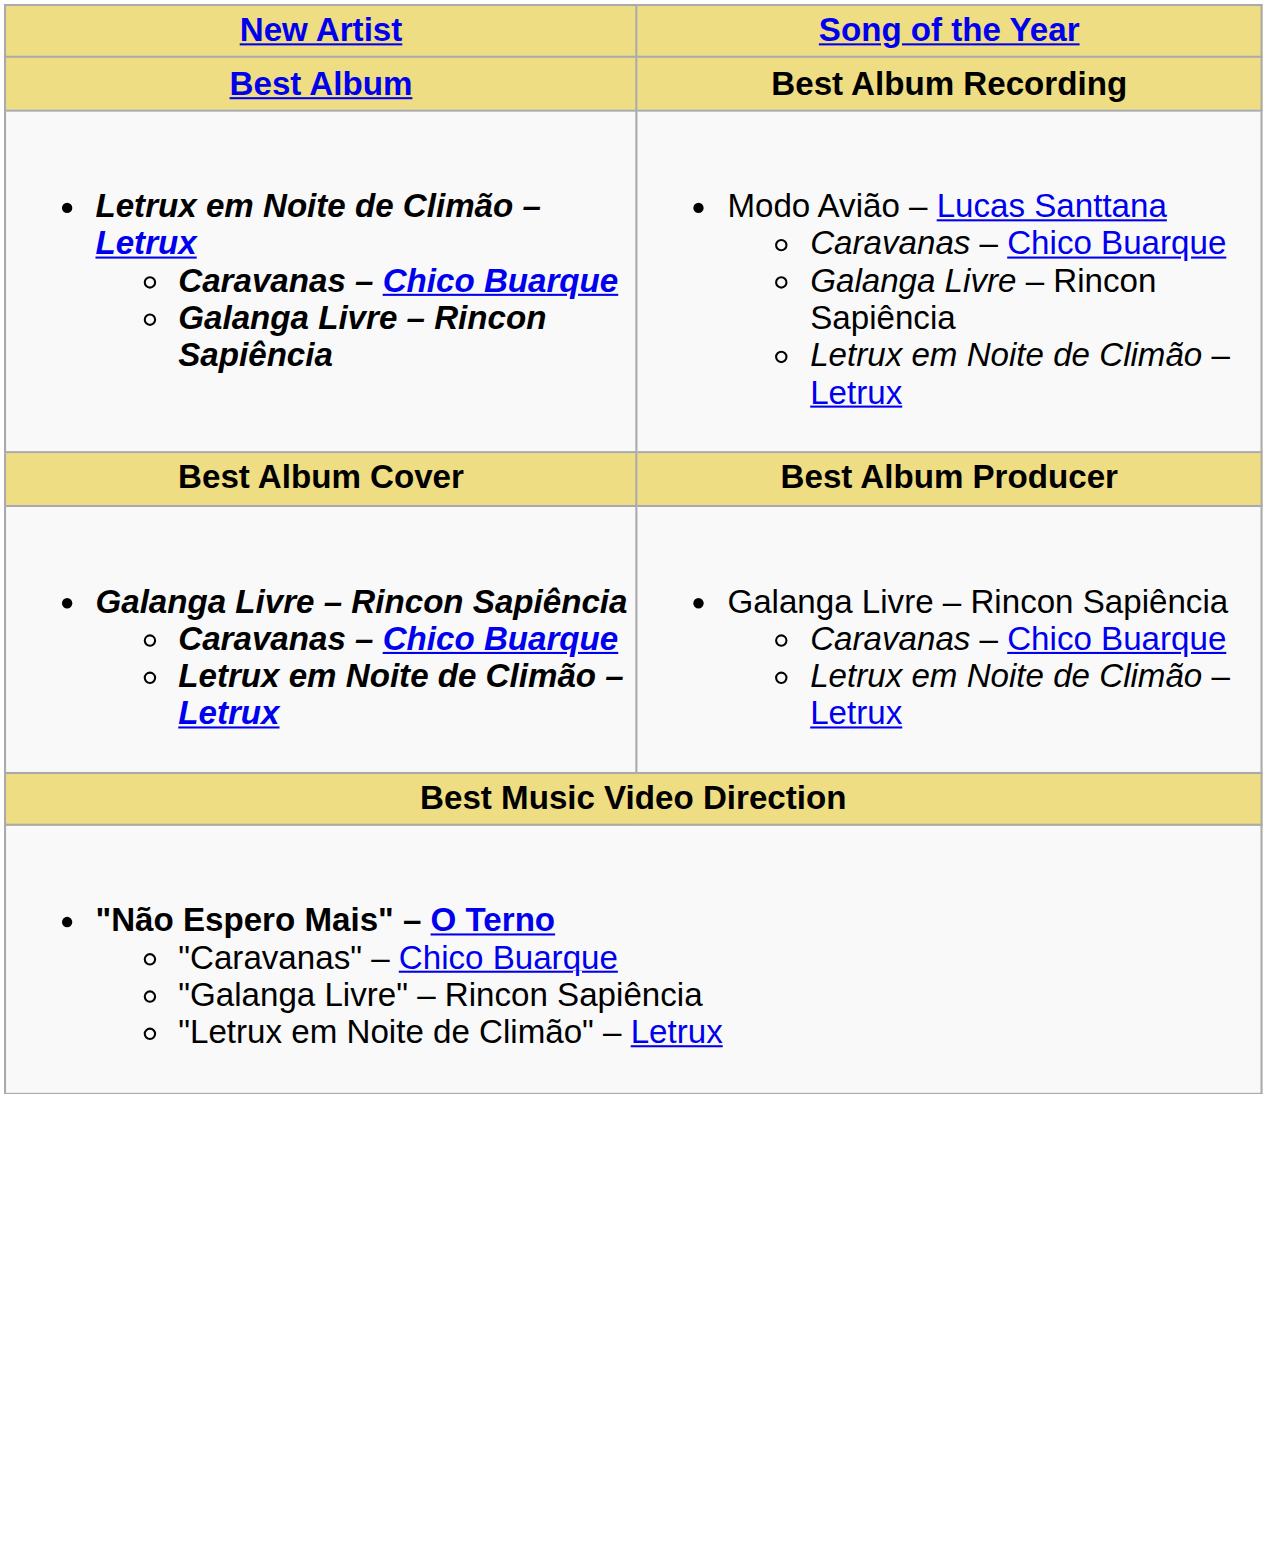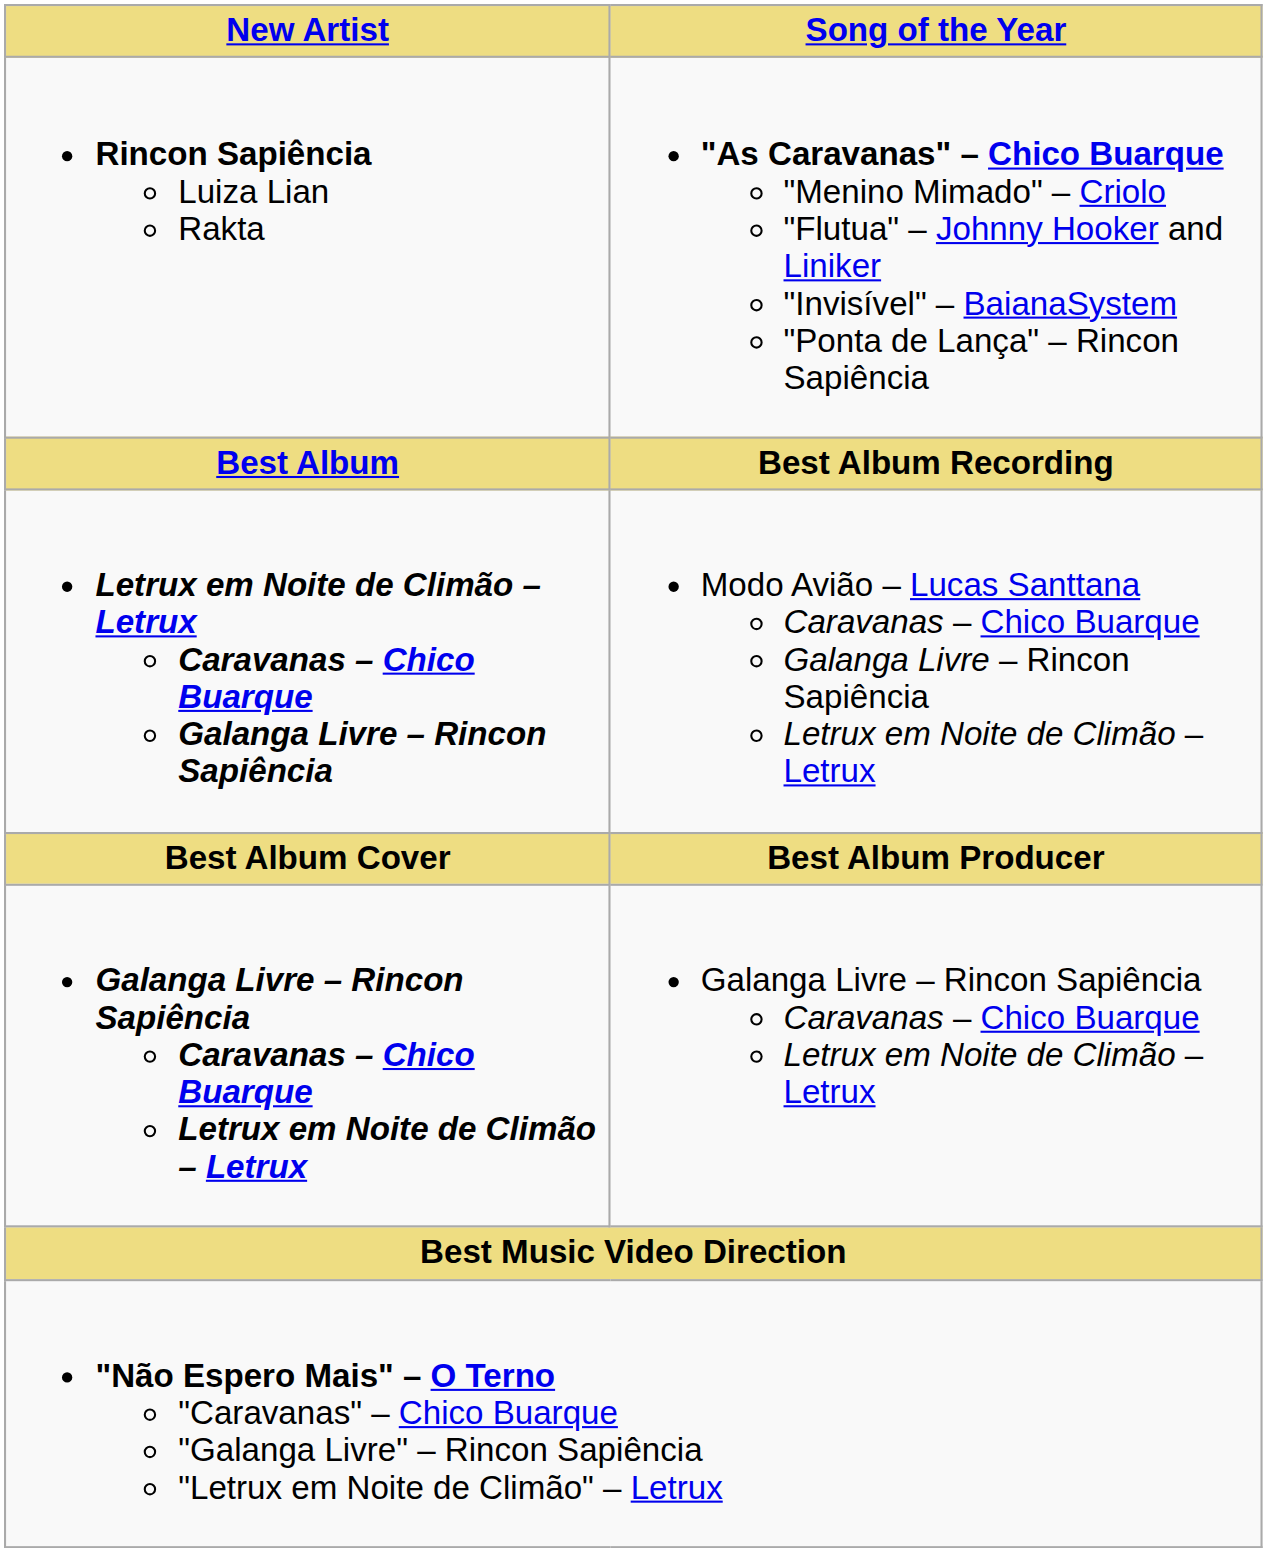 <table class=wikitable>
 <tr>
 <th style="background:#EEDD82;width:20%"><a href='#'>New Artist</a></th>
 <th style="background:#EEDD82;width:20%"><a href='#'>Song of the Year</a></th>
+</tr>
+<tr>
+<td valign="top"><br><ul><li><strong>Rincon Sapiência</strong><ul><li>Luiza Lian</li><li>Rakta</li></ul></li></ul></td>
+<td valign="top"><br><ul><li><strong>"As Caravanas" – <a href='#'>Chico Buarque</a></strong><ul><li>"Menino Mimado" – <a href='#'>Criolo</a></li><li>"Flutua" – <a href='#'>Johnny Hooker</a> and <a href='#'>Liniker</a></li><li>"Invisível" – <a href='#'>BaianaSystem</a></li><li>"Ponta de Lança" – Rincon Sapiência</li></ul></li></ul></td>
 </tr>
 <tr>
 <th style="background:#EEDD82;width:20%"><a href='#'>Best Album</a></th>
 <th style="background:#EEDD82;width:20%">Best Album Recording</th>
 </tr>
 <tr>
 <td valign="top"><br><ul><li><strong><em>Letrux em Noite de Climão<em> – <a href='#'>Letrux</a><strong><ul><li></em>Caravanas<em> – <a href='#'>Chico Buarque</a></li><li></em>Galanga Livre<em> – Rincon Sapiência</li></ul></li></ul></td>
 <td valign="top"><br><ul><li></em></strong>Modo Avião</em> – <a href='#'>Lucas Santtana</a></strong><ul><li><em>Caravanas</em> – <a href='#'>Chico Buarque</a></li><li><em>Galanga Livre</em> – Rincon Sapiência</li><li><em>Letrux em Noite de Climão</em> – <a href='#'>Letrux</a></li></ul></li></ul></td>
 </tr>
 <tr>
 <th style="background:#EEDD82;width:20%">Best Album Cover</th>
 <th style="background:#EEDD82;width:20%">Best Album Producer</th>
 </tr>
 <tr>
 <td valign="top"><br><ul><li><strong><em>Galanga Livre<em> – Rincon Sapiência<strong><ul><li></em>Caravanas<em> – <a href='#'>Chico Buarque</a></li><li></em>Letrux em Noite de Climão<em> – <a href='#'>Letrux</a></li></ul></li></ul></td>
 <td valign="top"><br><ul><li></em></strong>Galanga Livre</em> – Rincon Sapiência</strong><ul><li><em>Caravanas</em> – <a href='#'>Chico Buarque</a></li><li><em>Letrux em Noite de Climão</em> – <a href='#'>Letrux</a></li></ul></li></ul></td>
 </tr>
 <tr>
 <th colspan="2" style="background:#EEDD82;width:20%">Best Music Video Direction</th>
 </tr>
 <tr>
 <td colspan="2" valign="top"><br><ul><li><strong>"Não Espero Mais" – <a href='#'>O Terno</a></strong><ul><li>"Caravanas" – <a href='#'>Chico Buarque</a></li><li>"Galanga Livre" – Rincon Sapiência</li><li>"Letrux em Noite de Climão" – <a href='#'>Letrux</a></li></ul></li></ul></td>
 </tr>
 </table>
